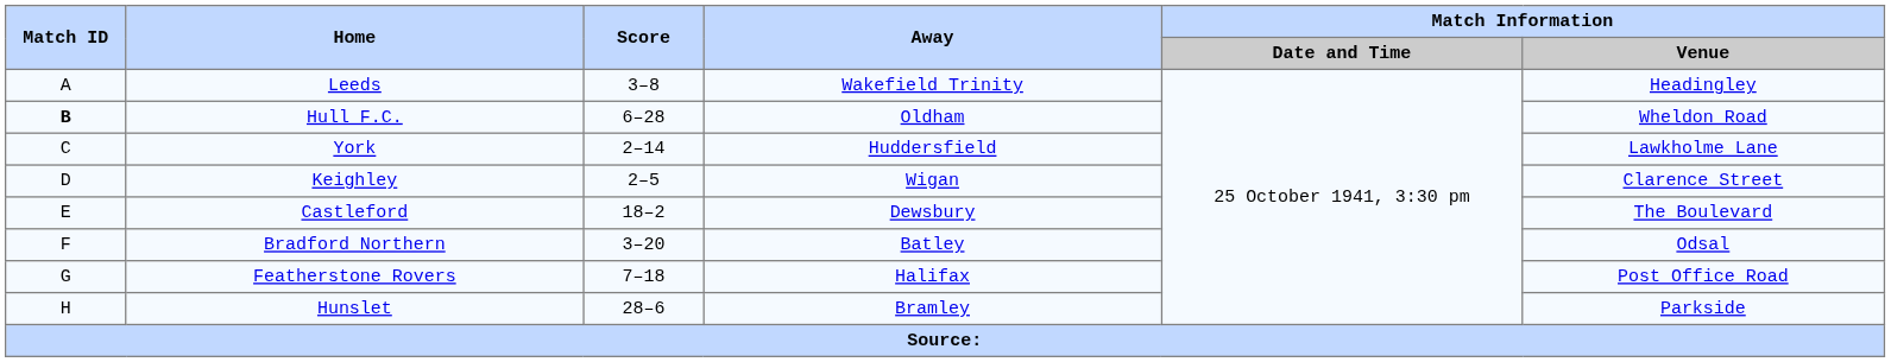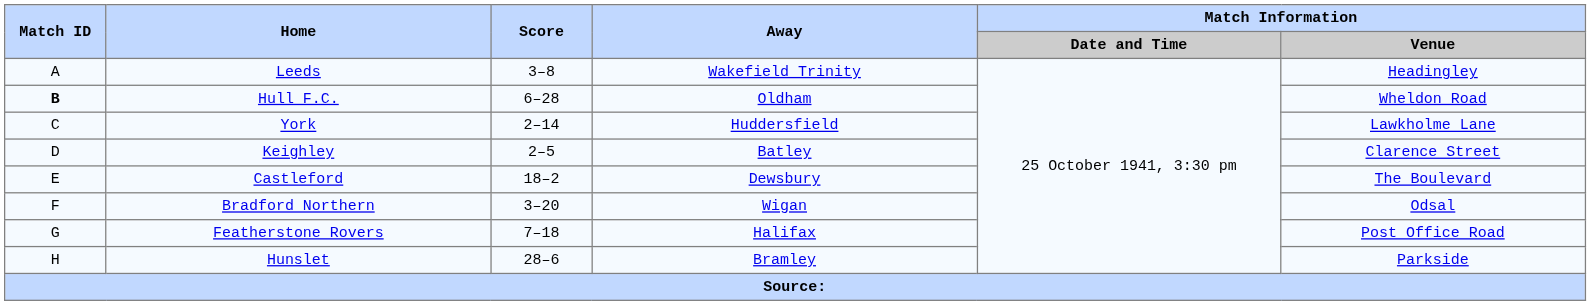 <table border=1 style="border-collapse:collapse; font-size:90%; text-align:center;" cellpadding=3 cellspacing=0 width=78%>
 <tr bgcolor=#C1D8FF>
 <th scope="col" rowspan=2 width=5%>Match ID</th>
 <th scope="col" rowspan=2 width=19%>Home</th>
 <th scope="col" rowspan=2 width=5%>Score</th>
 <th scope="col" rowspan=2 width=19%>Away</th>
 <th colspan=2>Match Information</th>
 </tr>
 <tr bgcolor=#CCCCCC>
 <th scope="col" width=15%>Date and Time</th>
 <th scope="col" width=15%>Venue</th>
 </tr>
 <tr bgcolor=#F5FAFF>
 <td>A</td>
 <td><a href='#'>Leeds</a></td>
 <td>3–8</td>
 <td><a href='#'>Wakefield Trinity</a></td>
 <td rowspan=8>25 October 1941, 3:30 pm</td>
 <td><a href='#'>Headingley</a></td>
 </tr>
 <tr bgcolor=#F5FAFF>
 <td><strong>B</strong></td>
 <td><a href='#'>Hull F.C.</a></td>
 <td>6–28</td>
 <td><a href='#'>Oldham</a></td>
 <td><a href='#'>Wheldon Road</a></td>
 </tr>
 <tr bgcolor=#F5FAFF>
 <td>C</td>
 <td><a href='#'>York</a></td>
 <td>2–14</td>
 <td><a href='#'>Huddersfield</a></td>
 <td><a href='#'>Lawkholme Lane</a></td>
 </tr>
 <tr bgcolor=#F5FAFF>
 <td>D</td>
 <td><a href='#'>Keighley</a></td>
 <td>2–5</td>
-<td><a href='#'>Wigan</a></td>
+<td><a href='#'>Batley</a></td>
 <td><a href='#'>Clarence Street</a></td>
 </tr>
 <tr bgcolor=#F5FAFF>
 <td>E</td>
 <td><a href='#'>Castleford</a></td>
 <td>18–2</td>
 <td><a href='#'>Dewsbury</a></td>
 <td><a href='#'>The Boulevard</a></td>
 </tr>
 <tr bgcolor=#F5FAFF>
 <td>F</td>
 <td><a href='#'>Bradford Northern</a></td>
 <td>3–20</td>
-<td><a href='#'>Batley</a></td>
+<td><a href='#'>Wigan</a></td>
 <td><a href='#'>Odsal</a></td>
 </tr>
 <tr bgcolor=#F5FAFF>
 <td>G</td>
 <td><a href='#'>Featherstone Rovers</a></td>
 <td>7–18</td>
 <td><a href='#'>Halifax</a></td>
 <td><a href='#'>Post Office Road</a></td>
 </tr>
 <tr bgcolor=#F5FAFF>
 <td>H</td>
 <td><a href='#'>Hunslet</a></td>
 <td>28–6</td>
 <td><a href='#'>Bramley</a></td>
 <td><a href='#'>Parkside</a></td>
 </tr>
 <tr style="background:#c1d8ff;">
 <th colspan=6>Source:</th>
 </tr>
 </table>
